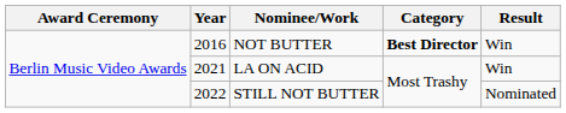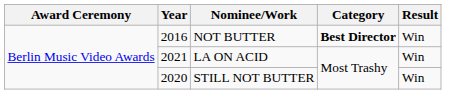 <table class="wikitable">
 <tr>
 <th>Award Ceremony</th>
 <th>Year</th>
 <th>Nominee/Work</th>
 <th>Category</th>
 <th>Result</th>
 </tr>
 <tr>
 <td rowspan="3"><a href='#'>Berlin Music Video Awards</a></td>
 <td>2016</td>
 <td>NOT BUTTER</td>
 <td><strong>Best Director</strong></td>
 <td>Win</td>
 </tr>
 <tr>
 <td>2021</td>
 <td>LA ON ACID</td>
 <td rowspan="2">Most Trashy</td>
 <td>Win</td>
 </tr>
 <tr>
-<td>2022</td>
+<td>2020</td>
 <td>STILL NOT BUTTER</td>
-<td>Nominated</td>
+<td>Win</td>
 </tr>
 </table>
